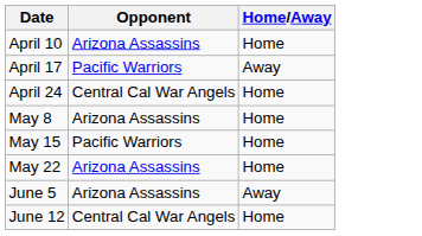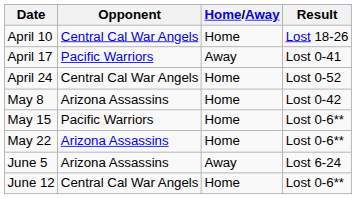 <table class="wikitable">
 <tr>
 <th>Date</th>
 <th>Opponent</th>
 <th><a href='#'>Home</a>/<a href='#'>Away</a></th>
+<th>Result</th>
 </tr>
 <tr>
 <td>April 10</td>
-<td><a href='#'>Arizona Assassins</a></td>
+<td><a href='#'>Central Cal War Angels</a></td>
 <td>Home</td>
+<td><a href='#'>Lost</a> 18-26</td>
 </tr>
 <tr>
 <td>April 17</td>
 <td><a href='#'>Pacific Warriors</a></td>
 <td>Away</td>
+<td>Lost 0-41</td>
 </tr>
 <tr>
 <td>April 24</td>
 <td>Central Cal War Angels</td>
 <td>Home</td>
+<td>Lost 0-52</td>
 </tr>
 <tr>
 <td>May 8</td>
 <td>Arizona Assassins</td>
 <td>Home</td>
+<td>Lost 0-42</td>
 </tr>
 <tr>
 <td>May 15</td>
 <td>Pacific Warriors</td>
 <td>Home</td>
+<td>Lost 0-6**</td>
 </tr>
 <tr>
 <td>May 22</td>
 <td><a href='#'>Arizona Assassins</a></td>
 <td>Home</td>
+<td>Lost 0-6**</td>
 </tr>
 <tr>
 <td>June 5</td>
 <td>Arizona Assassins</td>
 <td>Away</td>
+<td>Lost 6-24</td>
 </tr>
 <tr>
 <td>June 12</td>
 <td>Central Cal War Angels</td>
 <td>Home</td>
+<td>Lost 0-6**</td>
 </tr>
 </table>
